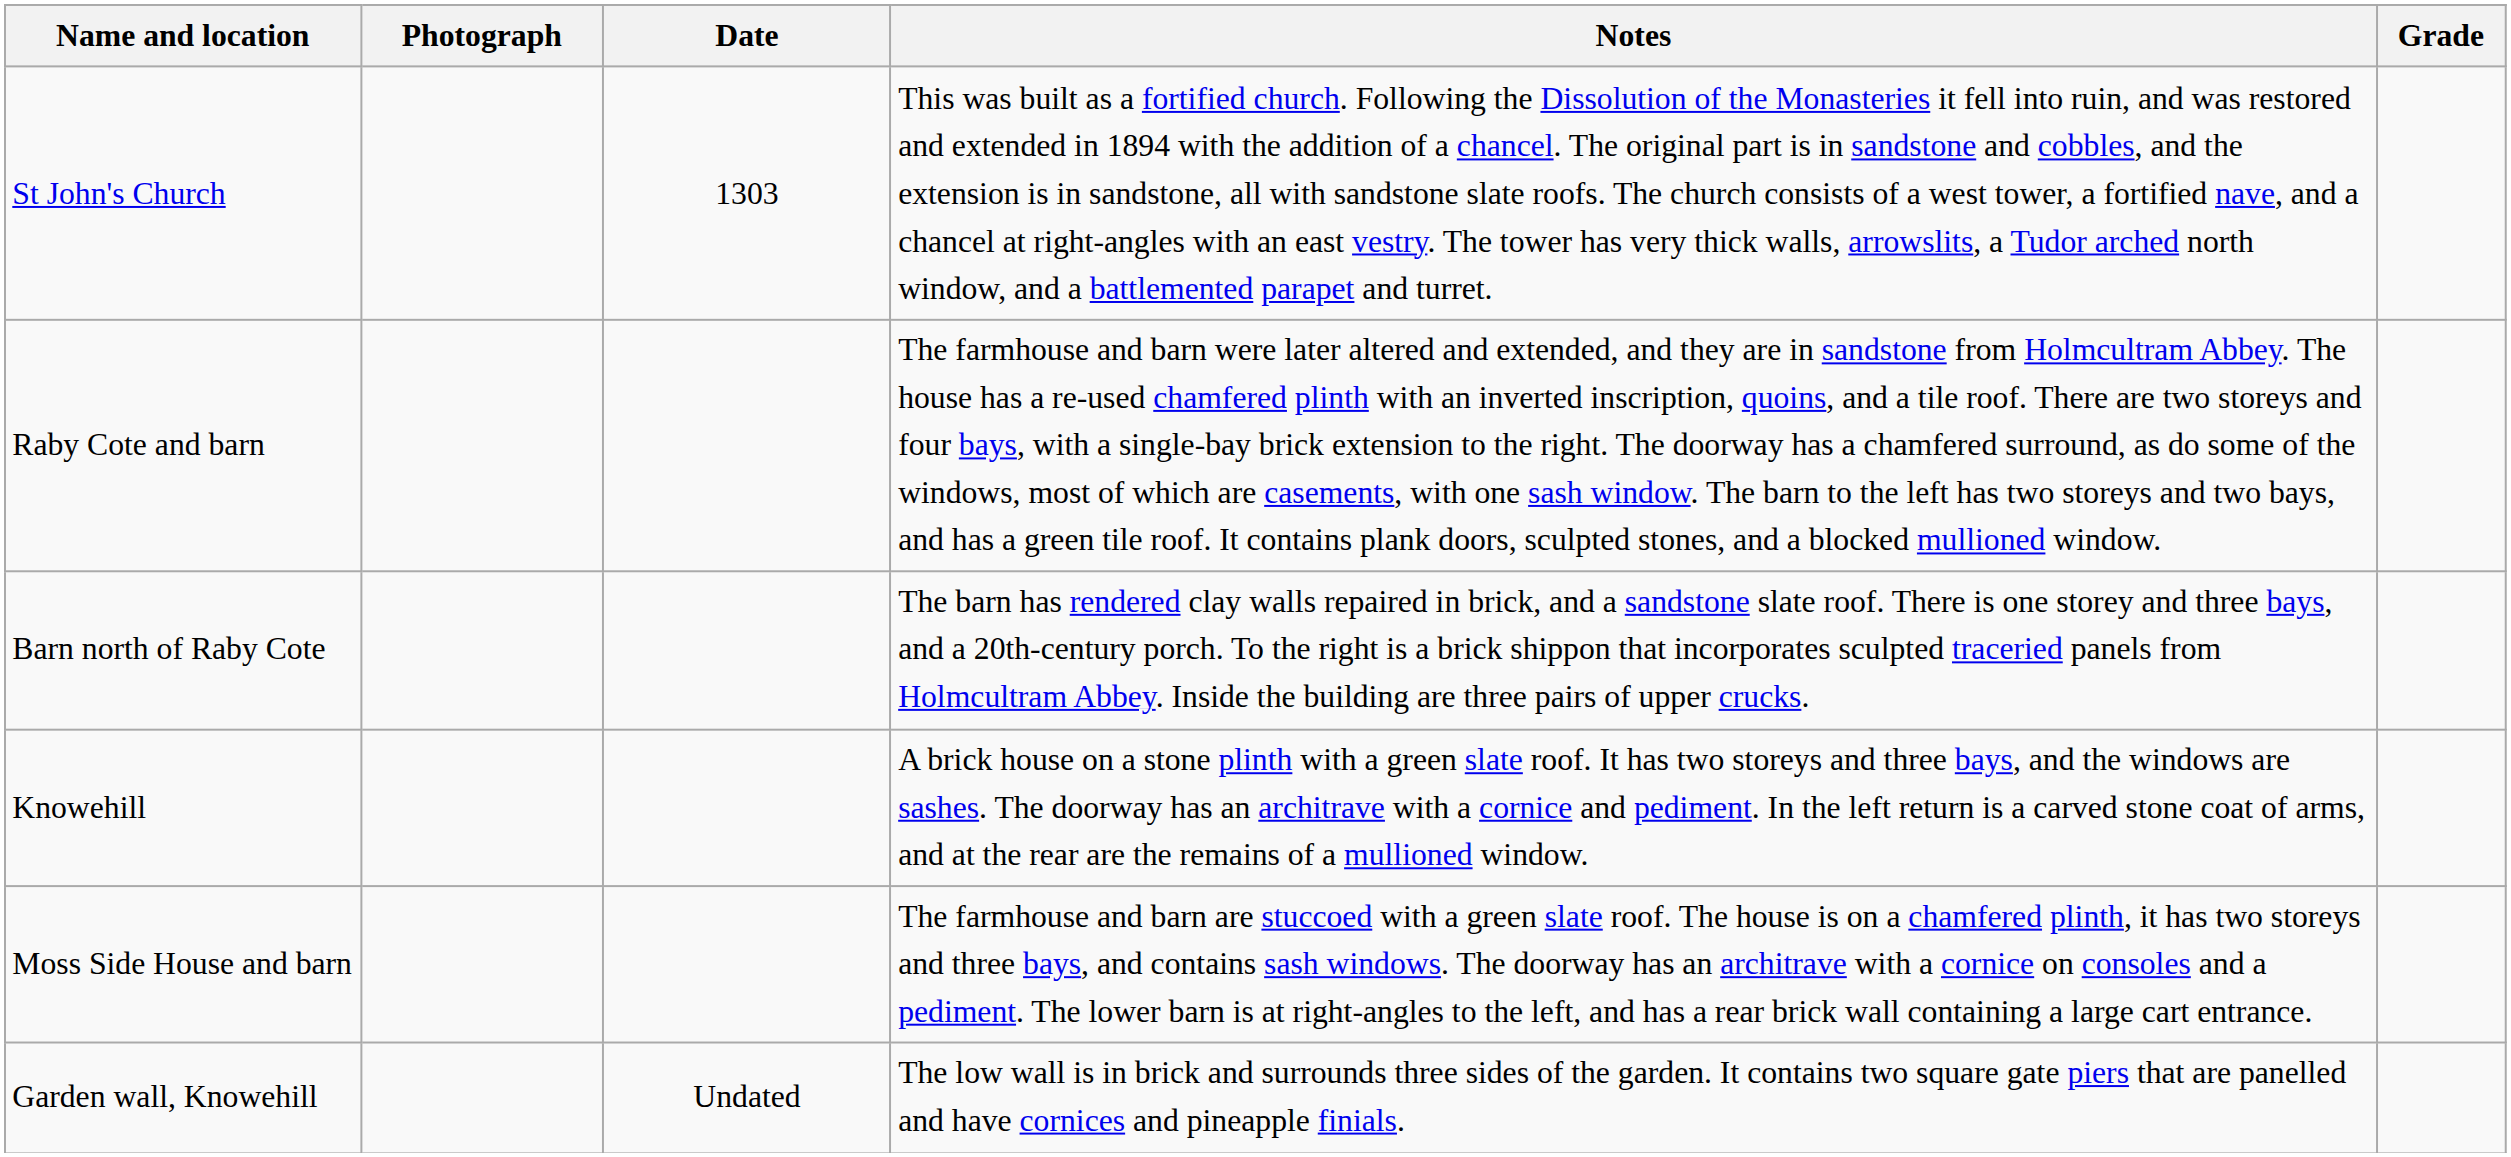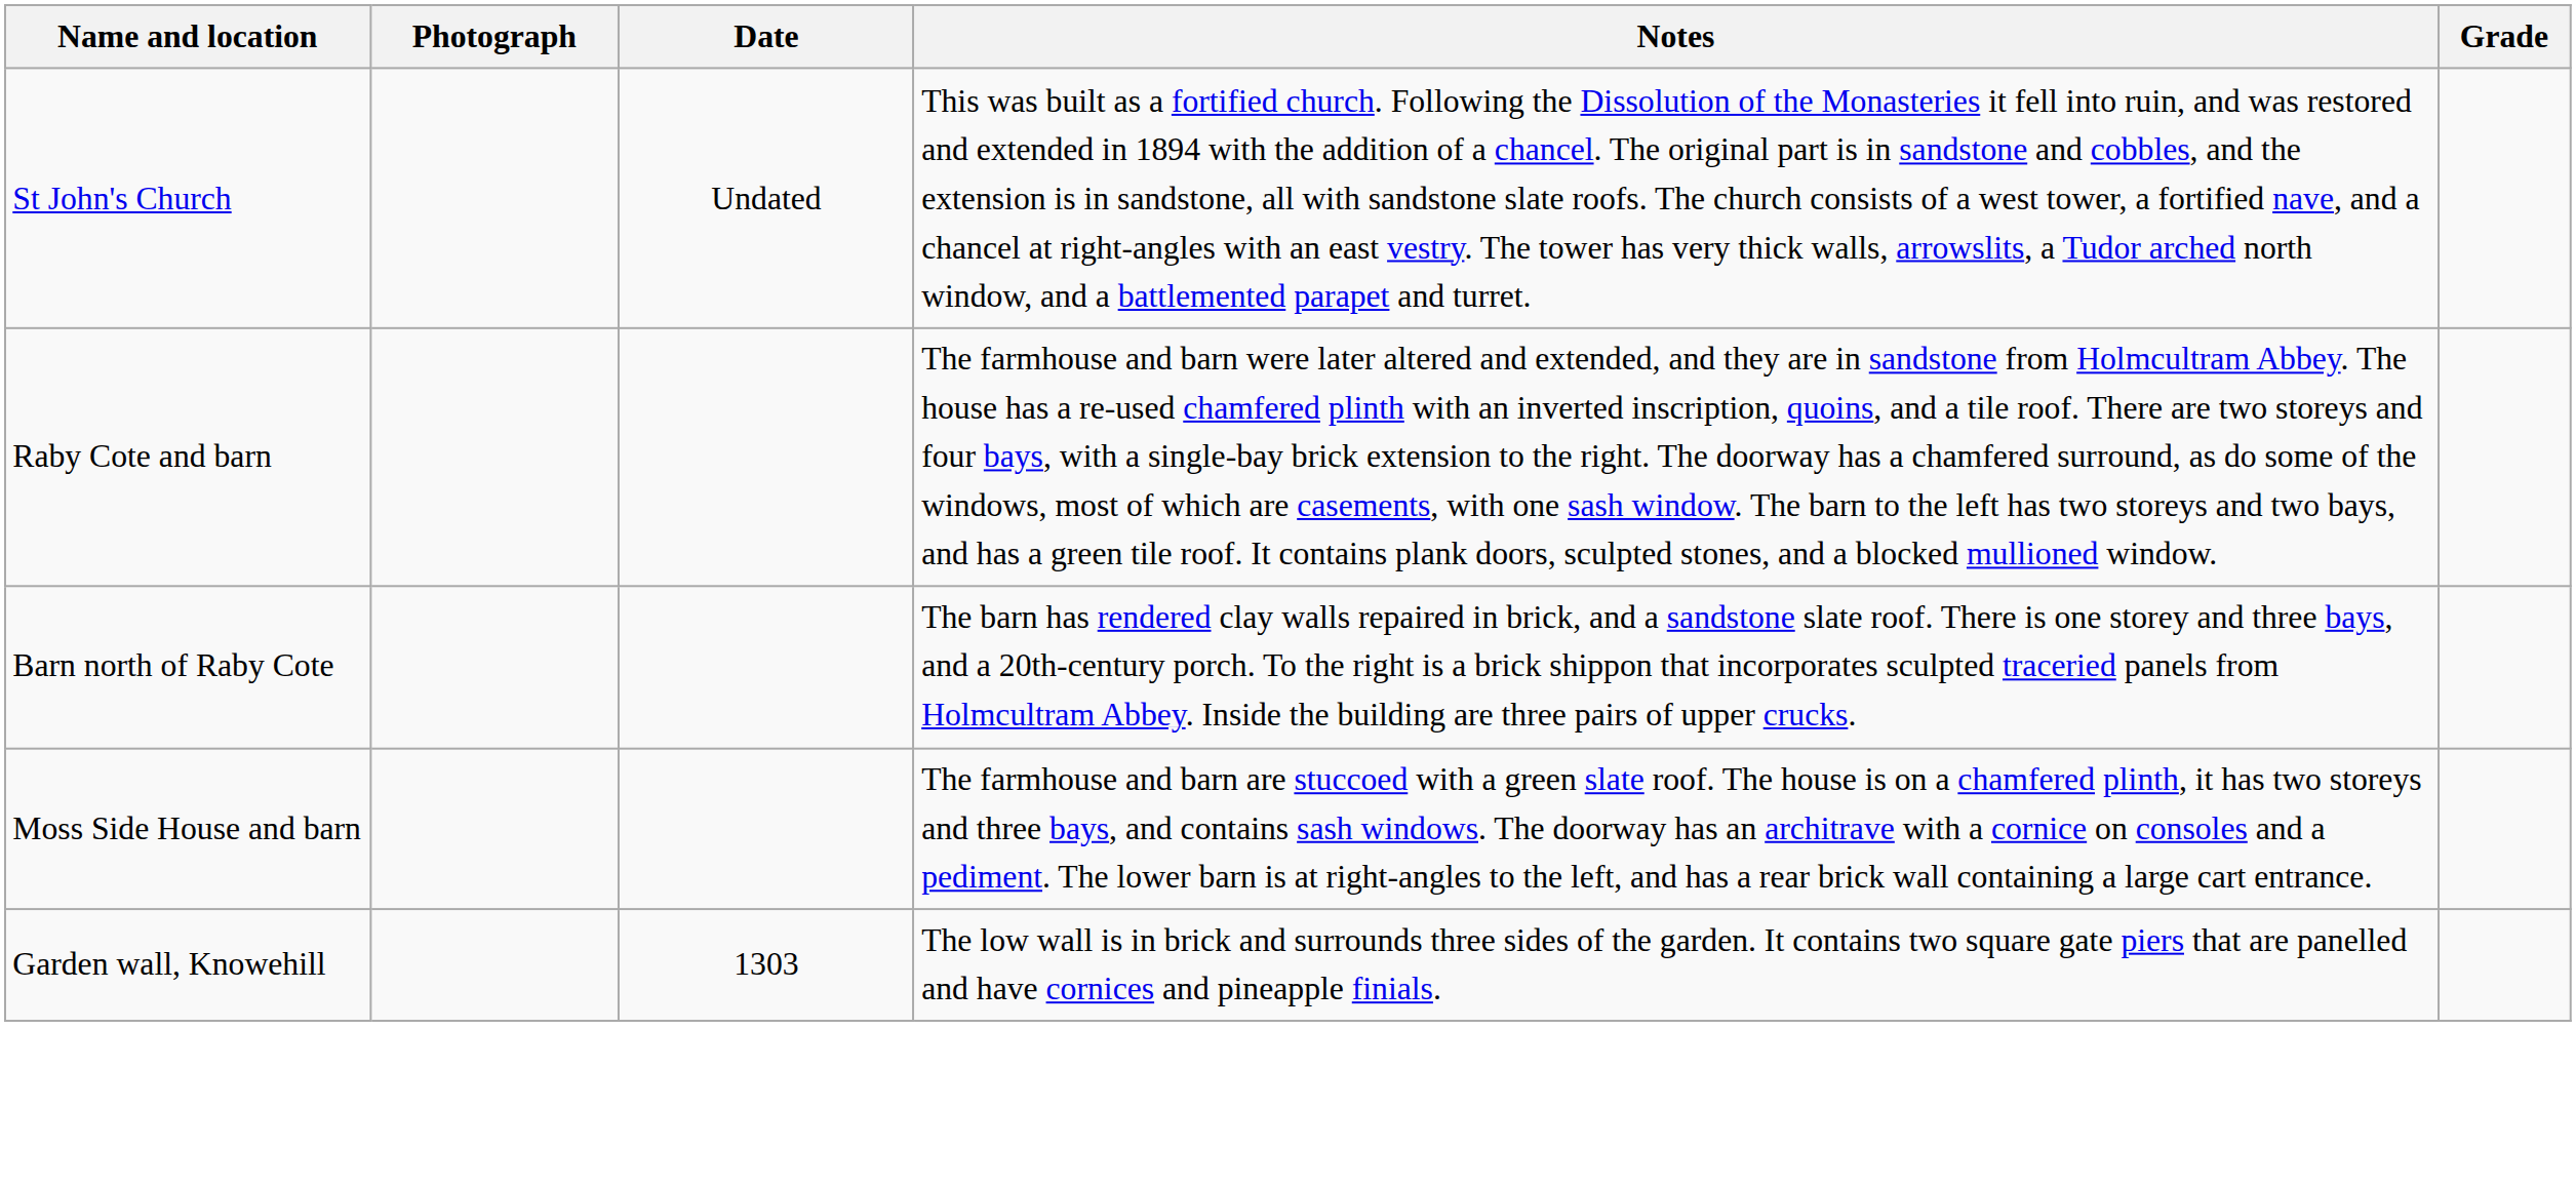 <table class="wikitable sortable plainrowheaders" style="width:100%;border:0px;text-align:left;line-height:150%;">
 <tr>
 <th scope="col"  style="width:150px">Name and location</th>
 <th scope="col"  style="width:100px" class="unsortable">Photograph</th>
 <th scope="col"  style="width:120px">Date</th>
 <th scope="col"  style="width:650px" class="unsortable">Notes</th>
 <th scope="col"  style="width:50px">Grade</th>
 </tr>
 <tr>
 <td><a href='#'>St John's Church</a><br><small></small></td>
 <td></td>
-<td align="center">1303</td>
+<td align="center">Undated</td>
 <td>This was built as a <a href='#'>fortified church</a>.  Following the <a href='#'>Dissolution of the Monasteries</a> it fell into ruin, and was restored and extended in 1894 with the addition of a <a href='#'>chancel</a>.  The original part is in <a href='#'>sandstone</a> and <a href='#'>cobbles</a>, and the extension is in sandstone, all with sandstone slate roofs.  The church consists of a west tower, a fortified <a href='#'>nave</a>, and a chancel at right-angles with an east <a href='#'>vestry</a>.  The tower has very thick walls, <a href='#'>arrowslits</a>, a <a href='#'>Tudor arched</a> north window, and a <a href='#'>battlemented</a> <a href='#'>parapet</a> and turret.</td>
 <td align="center" ></td>
 </tr>
 <tr>
 <td>Raby Cote and barn<br><small></small></td>
 <td></td>
 <td align="center"></td>
 <td>The farmhouse and barn were later altered and extended, and they are in <a href='#'>sandstone</a> from <a href='#'>Holmcultram Abbey</a>.  The house has a re-used <a href='#'>chamfered</a> <a href='#'>plinth</a> with an inverted inscription, <a href='#'>quoins</a>, and a tile roof.  There are two storeys and four <a href='#'>bays</a>, with a single-bay brick extension to the right.  The doorway has a chamfered surround, as do some of the windows, most of which are <a href='#'>casements</a>, with one <a href='#'>sash window</a>.  The barn to the left has two storeys and two bays, and has a green tile roof.  It contains plank doors, sculpted stones, and a blocked <a href='#'>mullioned</a> window.</td>
 <td align="center" ></td>
 </tr>
 <tr>
 <td>Barn north of Raby Cote<br><small></small></td>
 <td></td>
 <td align="center"></td>
 <td>The barn has <a href='#'>rendered</a> clay walls repaired in brick, and a <a href='#'>sandstone</a> slate roof.  There is one storey and three <a href='#'>bays</a>, and a 20th-century porch.  To the right is a brick shippon that incorporates sculpted <a href='#'>traceried</a> panels from <a href='#'>Holmcultram Abbey</a>.  Inside the building are three pairs of upper <a href='#'>crucks</a>.</td>
 <td align="center" ></td>
 </tr>
 <tr>
-<td>Knowehill<br><small></small></td>
-<td></td>
-<td align="center"></td>
-<td>A brick house on a stone <a href='#'>plinth</a> with a green <a href='#'>slate</a> roof.  It has two storeys and three <a href='#'>bays</a>, and the windows are <a href='#'>sashes</a>.  The doorway has an <a href='#'>architrave</a> with a <a href='#'>cornice</a> and <a href='#'>pediment</a>.  In the left return is a carved stone coat of arms, and at the rear are the remains of a <a href='#'>mullioned</a> window.</td>
-<td align="center" ></td>
-</tr>
-<tr>
 <td>Moss Side House and barn<br><small></small></td>
 <td></td>
 <td align="center"></td>
 <td>The farmhouse and barn are <a href='#'>stuccoed</a> with a green <a href='#'>slate</a> roof.  The house is on a <a href='#'>chamfered</a> <a href='#'>plinth</a>, it has two storeys and three <a href='#'>bays</a>, and contains <a href='#'>sash windows</a>.  The doorway has an <a href='#'>architrave</a> with a <a href='#'>cornice</a> on <a href='#'>consoles</a> and a <a href='#'>pediment</a>.  The lower barn is at right-angles to the left, and has a rear brick wall containing a large cart entrance.</td>
 <td align="center" ></td>
 </tr>
 <tr>
 <td>Garden wall, Knowehill<br><small></small></td>
 <td></td>
-<td align="center">Undated</td>
+<td align="center">1303</td>
 <td>The low wall is in brick and surrounds three sides of the garden.  It contains two square gate <a href='#'>piers</a> that are panelled and have <a href='#'>cornices</a> and pineapple <a href='#'>finials</a>.</td>
 <td align="center" ></td>
 </tr>
 <tr>
 </tr>
 </table>
